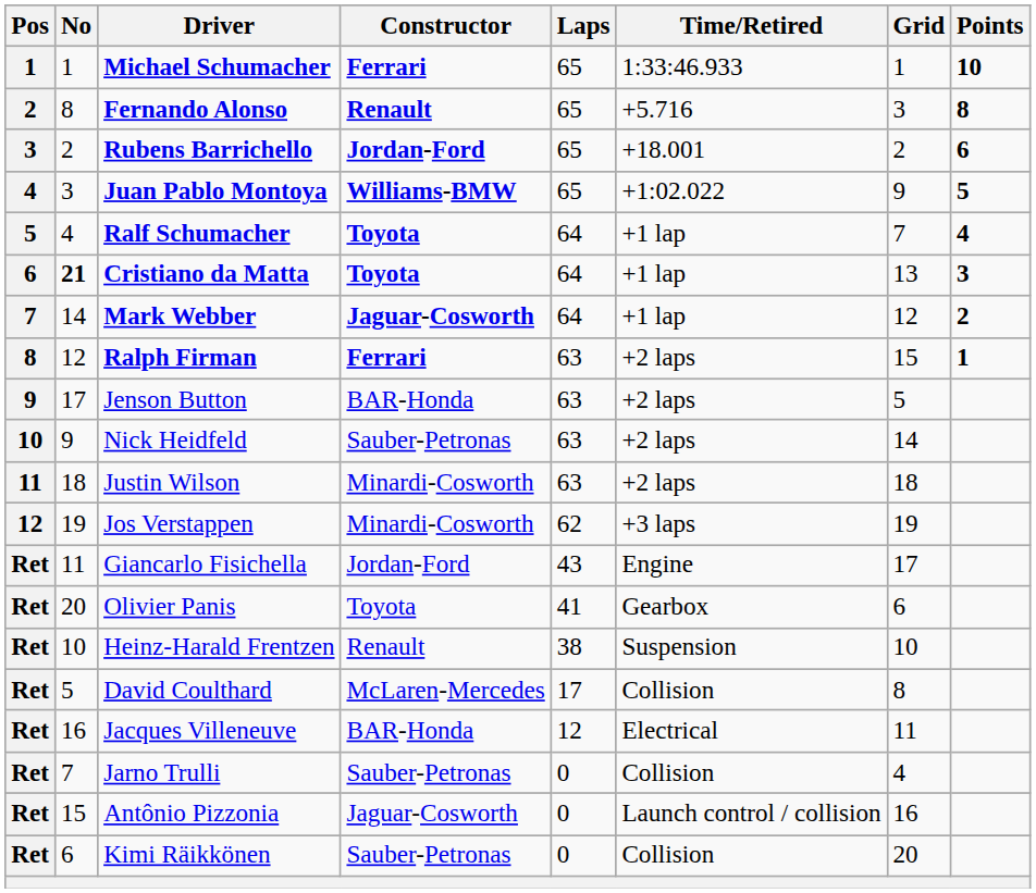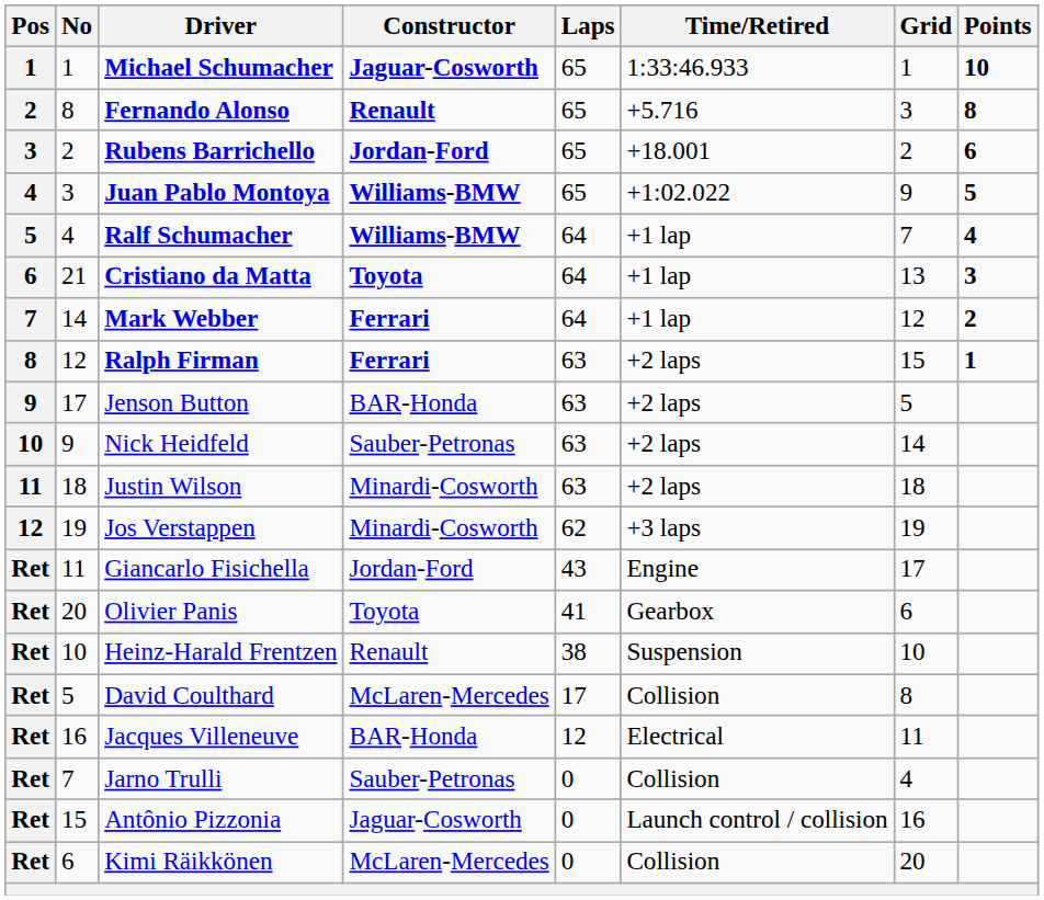 <table class="wikitable sortable" style="font-size: 85%;">
 <tr>
 <th>Pos</th>
 <th>No</th>
 <th>Driver</th>
 <th>Constructor</th>
 <th>Laps</th>
 <th>Time/Retired</th>
 <th>Grid</th>
 <th>Points</th>
 </tr>
 <tr>
 <th>1</th>
 <td>1</td>
 <td> <strong><a href='#'>Michael Schumacher</a></strong></td>
-<td><strong><a href='#'>Ferrari</a></strong></td>
+<td><strong><a href='#'>Jaguar</a>-<a href='#'>Cosworth</a></strong></td>
 <td>65</td>
 <td>1:33:46.933</td>
 <td>1</td>
 <td><strong>10</strong></td>
 </tr>
 <tr>
 <th>2</th>
 <td>8</td>
 <td> <strong><a href='#'>Fernando Alonso</a></strong></td>
 <td><strong><a href='#'>Renault</a></strong></td>
 <td>65</td>
 <td>+5.716</td>
 <td>3</td>
 <td><strong>8</strong></td>
 </tr>
 <tr>
 <th>3</th>
 <td>2</td>
 <td> <strong><a href='#'>Rubens Barrichello</a></strong></td>
 <td><strong><a href='#'>Jordan</a>-<a href='#'>Ford</a></strong></td>
 <td>65</td>
 <td>+18.001</td>
 <td>2</td>
 <td><strong>6</strong></td>
 </tr>
 <tr>
 <th>4</th>
 <td>3</td>
 <td> <strong><a href='#'>Juan Pablo Montoya</a></strong></td>
 <td><strong><a href='#'>Williams</a>-<a href='#'>BMW</a></strong></td>
 <td>65</td>
 <td>+1:02.022</td>
 <td>9</td>
 <td><strong>5</strong></td>
 </tr>
 <tr>
 <th>5</th>
 <td>4</td>
 <td> <strong><a href='#'>Ralf Schumacher</a></strong></td>
-<td><strong><a href='#'>Toyota</a></strong></td>
+<td><strong><a href='#'>Williams</a>-<a href='#'>BMW</a></strong></td>
 <td>64</td>
 <td>+1 lap</td>
 <td>7</td>
 <td><strong>4</strong></td>
 </tr>
 <tr>
 <th>6</th>
-<td><strong>21</strong></td>
+<td>21</td>
 <td> <strong><a href='#'>Cristiano da Matta</a></strong></td>
 <td><strong><a href='#'>Toyota</a></strong></td>
 <td>64</td>
 <td>+1 lap</td>
 <td>13</td>
 <td><strong>3</strong></td>
 </tr>
 <tr>
 <th>7</th>
 <td>14</td>
 <td> <strong><a href='#'>Mark Webber</a></strong></td>
-<td><strong><a href='#'>Jaguar</a>-<a href='#'>Cosworth</a></strong></td>
+<td><strong><a href='#'>Ferrari</a></strong></td>
 <td>64</td>
 <td>+1 lap</td>
 <td>12</td>
 <td><strong>2</strong></td>
 </tr>
 <tr>
 <th>8</th>
 <td>12</td>
 <td> <strong><a href='#'>Ralph Firman</a></strong></td>
 <td><strong><a href='#'>Ferrari</a></strong></td>
 <td>63</td>
 <td>+2 laps</td>
 <td>15</td>
 <td><strong>1</strong></td>
 </tr>
 <tr>
 <th>9</th>
 <td>17</td>
 <td> <a href='#'>Jenson Button</a></td>
 <td><a href='#'>BAR</a>-<a href='#'>Honda</a></td>
 <td>63</td>
 <td>+2 laps</td>
 <td>5</td>
 <td> </td>
 </tr>
 <tr>
 <th>10</th>
 <td>9</td>
 <td> <a href='#'>Nick Heidfeld</a></td>
 <td><a href='#'>Sauber</a>-<a href='#'>Petronas</a></td>
 <td>63</td>
 <td>+2 laps</td>
 <td>14</td>
 <td> </td>
 </tr>
 <tr>
 <th>11</th>
 <td>18</td>
 <td> <a href='#'>Justin Wilson</a></td>
 <td><a href='#'>Minardi</a>-<a href='#'>Cosworth</a></td>
 <td>63</td>
 <td>+2 laps</td>
 <td>18</td>
 <td> </td>
 </tr>
 <tr>
 <th>12</th>
 <td>19</td>
 <td> <a href='#'>Jos Verstappen</a></td>
 <td><a href='#'>Minardi</a>-<a href='#'>Cosworth</a></td>
 <td>62</td>
 <td>+3 laps</td>
 <td>19</td>
 <td> </td>
 </tr>
 <tr>
 <th>Ret</th>
 <td>11</td>
 <td> <a href='#'>Giancarlo Fisichella</a></td>
 <td><a href='#'>Jordan</a>-<a href='#'>Ford</a></td>
 <td>43</td>
 <td>Engine</td>
 <td>17</td>
 <td> </td>
 </tr>
 <tr>
 <th>Ret</th>
 <td>20</td>
 <td> <a href='#'>Olivier Panis</a></td>
 <td><a href='#'>Toyota</a></td>
 <td>41</td>
 <td>Gearbox</td>
 <td>6</td>
 <td> </td>
 </tr>
 <tr>
 <th>Ret</th>
 <td>10</td>
 <td> <a href='#'>Heinz-Harald Frentzen</a></td>
 <td><a href='#'>Renault</a></td>
 <td>38</td>
 <td>Suspension</td>
 <td>10</td>
 <td> </td>
 </tr>
 <tr>
 <th>Ret</th>
 <td>5</td>
 <td> <a href='#'>David Coulthard</a></td>
 <td><a href='#'>McLaren</a>-<a href='#'>Mercedes</a></td>
 <td>17</td>
 <td>Collision</td>
 <td>8</td>
 <td> </td>
 </tr>
 <tr>
 <th>Ret</th>
 <td>16</td>
 <td> <a href='#'>Jacques Villeneuve</a></td>
 <td><a href='#'>BAR</a>-<a href='#'>Honda</a></td>
 <td>12</td>
 <td>Electrical</td>
 <td>11</td>
 <td> </td>
 </tr>
 <tr>
 <th>Ret</th>
 <td>7</td>
 <td> <a href='#'>Jarno Trulli</a></td>
 <td><a href='#'>Sauber</a>-<a href='#'>Petronas</a></td>
 <td>0</td>
 <td>Collision</td>
 <td>4</td>
 <td> </td>
 </tr>
 <tr>
 <th>Ret</th>
 <td>15</td>
 <td> <a href='#'>Antônio Pizzonia</a></td>
 <td><a href='#'>Jaguar</a>-<a href='#'>Cosworth</a></td>
 <td>0</td>
 <td>Launch control / collision</td>
 <td>16</td>
 <td> </td>
 </tr>
 <tr>
 <th>Ret</th>
 <td>6</td>
 <td> <a href='#'>Kimi Räikkönen</a></td>
-<td><a href='#'>Sauber</a>-<a href='#'>Petronas</a></td>
+<td><a href='#'>McLaren</a>-<a href='#'>Mercedes</a></td>
 <td>0</td>
 <td>Collision</td>
 <td>20</td>
 <td> </td>
 </tr>
 <tr>
 <th colspan="8"></th>
 </tr>
 </table>
